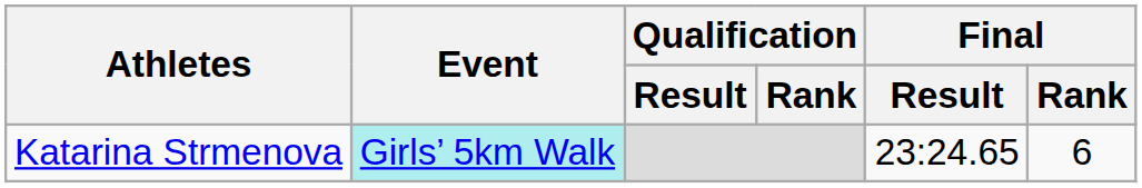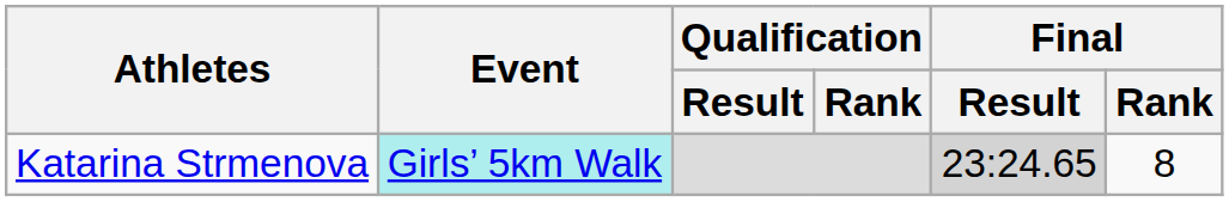 <table class="wikitable" style="font-size:90%;">
 <tr>
 <th rowspan=2>Athletes</th>
 <th rowspan=2>Event</th>
 <th colspan=2>Qualification</th>
 <th colspan=2>Final</th>
 </tr>
 <tr>
 <th>Result</th>
 <th>Rank</th>
 <th>Result</th>
 <th>Rank</th>
 </tr>
 <tr>
 <td><a href='#'>Katarina Strmenova</a></td>
 <td style="background: paleturquoise;"><a href='#'>Girls’ 5km Walk</a></td>
 <td colspan="2" style="background:#dcdcdc;"></td>
-<td align=center>23:24.65</td>
-<td align=center>6</td>
+<td align=center style="background: lightgrey;">23:24.65</td>
+<td align=center>8</td>
 </tr>
 </table>
